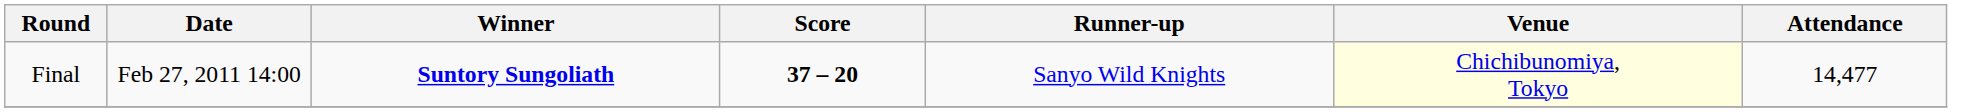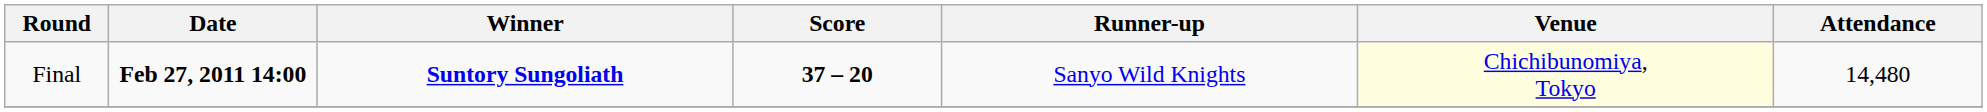 <table class="wikitable" style="text-align: center;">
 <tr>
 <th width=5%>Round</th>
 <th width=10%>Date</th>
 <th width=20%>Winner</th>
 <th width=10%>Score</th>
 <th width=20%>Runner-up</th>
 <th width=20%>Venue</th>
 <th width=10%>Attendance</th>
 </tr>
 <tr>
 <td>Final</td>
-<td>Feb 27, 2011 14:00<br></td>
+<td><strong>Feb 27, 2011 14:00<br></strong></td>
 <td><strong><a href='#'>Suntory Sungoliath</a></strong></td>
 <td><strong>37 – 20</strong><br></td>
 <td><a href='#'>Sanyo Wild Knights</a></td>
 <td style="background: lightyellow;"><a href='#'>Chichibunomiya</a>,<br><a href='#'>Tokyo</a></td>
-<td>14,477</td>
+<td>14,480</td>
 </tr>
 <tr>
 </tr>
 </table>
